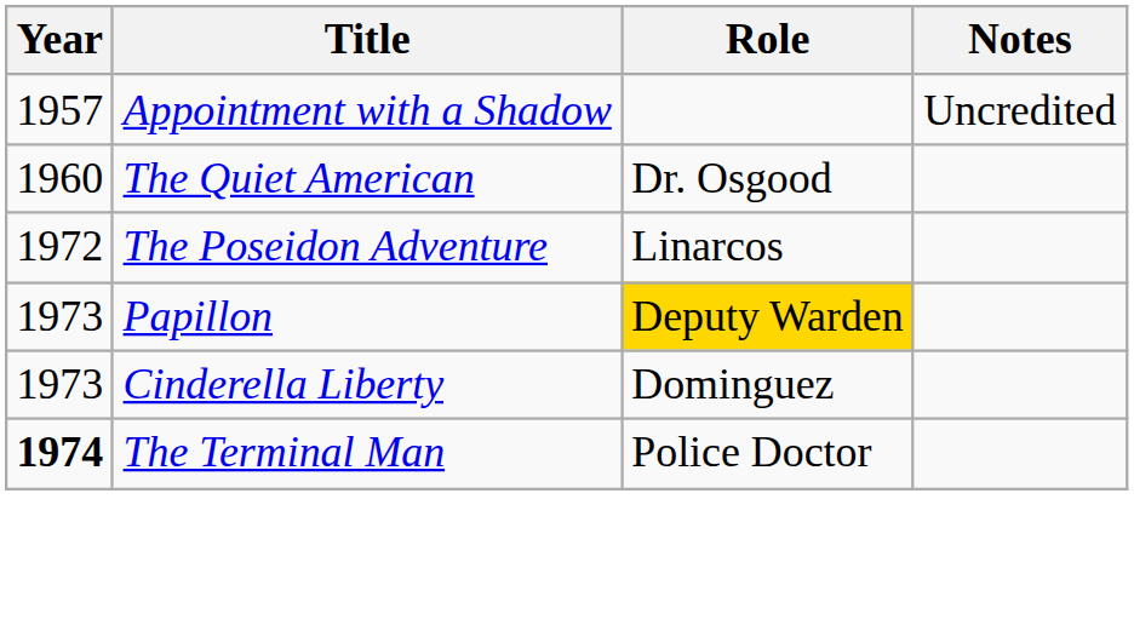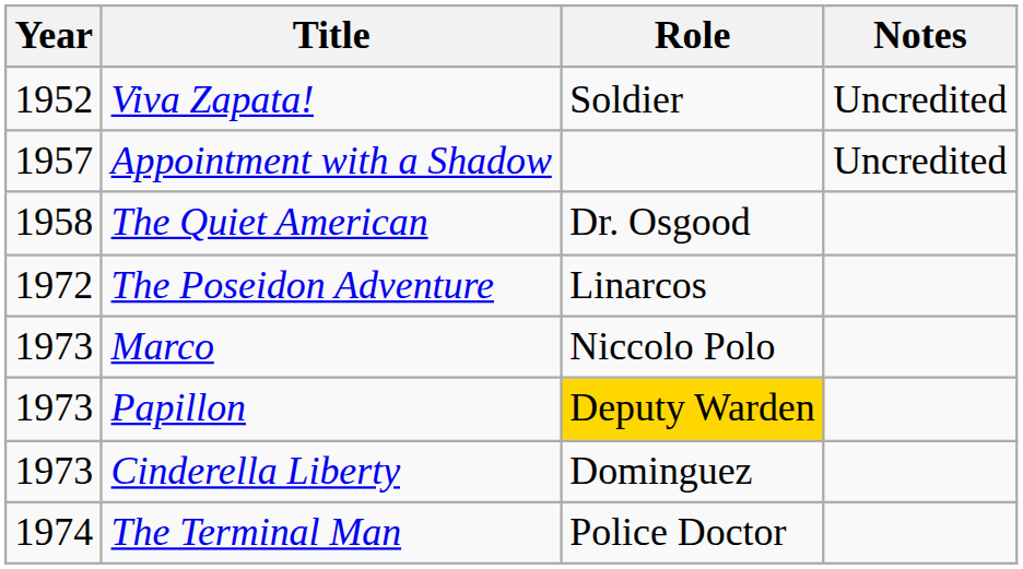 <table class="wikitable">
 <tr>
 <th>Year</th>
 <th>Title</th>
 <th>Role</th>
 <th>Notes</th>
 </tr>
 <tr>
+<td>1952</td>
+<td><em><a href='#'>Viva Zapata!</a></em></td>
+<td>Soldier</td>
+<td>Uncredited</td>
+</tr>
+<tr>
 <td>1957</td>
 <td><em><a href='#'>Appointment with a Shadow</a></em></td>
 <td></td>
 <td>Uncredited</td>
 </tr>
 <tr>
-<td>1960</td>
+<td>1958</td>
 <td><em><a href='#'>The Quiet American</a></em></td>
 <td>Dr. Osgood</td>
 <td></td>
 </tr>
 <tr>
 <td>1972</td>
 <td><em><a href='#'>The Poseidon Adventure</a></em></td>
 <td>Linarcos</td>
+<td></td>
+</tr>
+<tr>
+<td>1973</td>
+<td><em><a href='#'>Marco</a></em></td>
+<td>Niccolo Polo</td>
 <td></td>
 </tr>
 <tr>
 <td>1973</td>
 <td><em><a href='#'>Papillon</a></em></td>
 <td style="background: gold;">Deputy Warden</td>
 <td></td>
 </tr>
 <tr>
 <td>1973</td>
 <td><em><a href='#'>Cinderella Liberty</a></em></td>
 <td>Dominguez</td>
 <td></td>
 </tr>
 <tr>
-<td><strong>1974</strong></td>
+<td>1974</td>
 <td><em><a href='#'>The Terminal Man</a></em></td>
 <td>Police Doctor</td>
 <td></td>
 </tr>
 </table>
